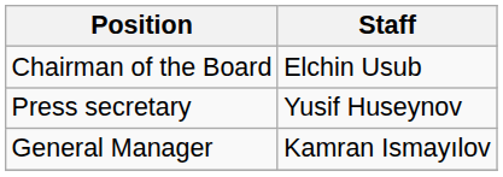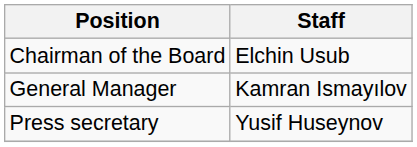 <table class="wikitable">
 <tr>
 <th>Position</th>
 <th>Staff</th>
 </tr>
 <tr>
 <td>Chairman of the Board</td>
 <td> Elchin Usub</td>
 </tr>
 <tr>
+<td>General Manager</td>
+<td> Kamran Ismayılov</td>
+</tr>
+<tr>
 <td>Press secretary</td>
 <td> Yusif Huseynov</td>
 </tr>
 <tr>
-<td>General Manager</td>
-<td> Kamran Ismayılov</td>
-</tr>
-<tr>
 </tr>
 </table>
